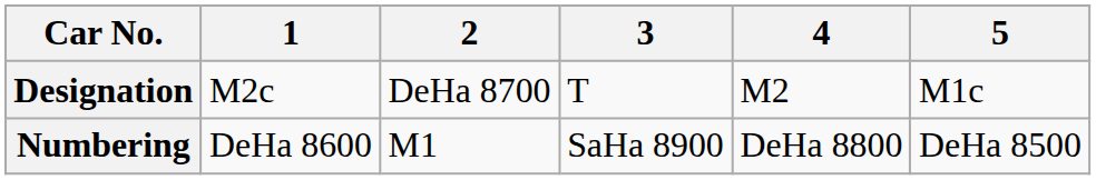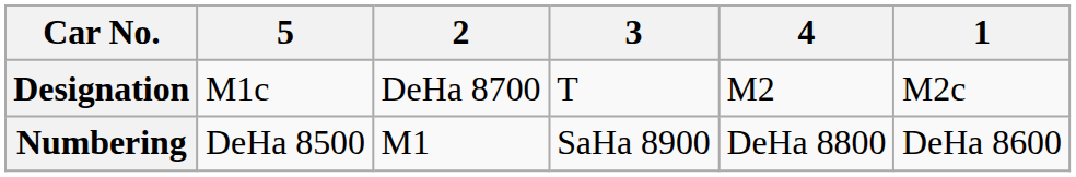 <table class="wikitable">
 <tr>
 <th>Car No.</th>
-<th>1</th>
+<th>5</th>
 <th>2</th>
 <th>3</th>
 <th>4</th>
-<th>5</th>
+<th>1</th>
 </tr>
 <tr>
 <th>Designation</th>
-<td>M2c</td>
+<td>M1c</td>
 <td>DeHa 8700</td>
 <td>T</td>
 <td>M2</td>
-<td>M1c</td>
+<td>M2c</td>
 </tr>
 <tr>
 <th>Numbering</th>
-<td>DeHa 8600</td>
+<td>DeHa 8500</td>
 <td>M1</td>
 <td>SaHa 8900</td>
 <td>DeHa 8800</td>
-<td>DeHa 8500</td>
+<td>DeHa 8600</td>
 </tr>
 </table>
